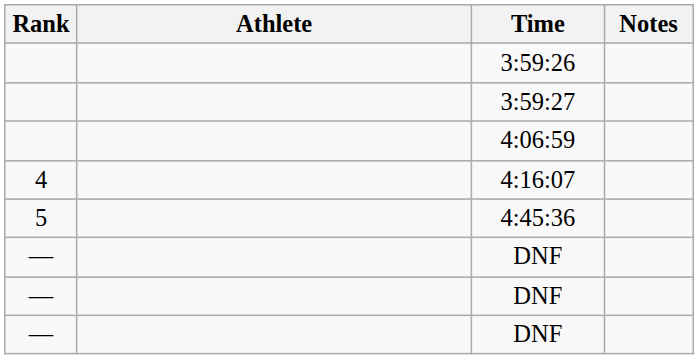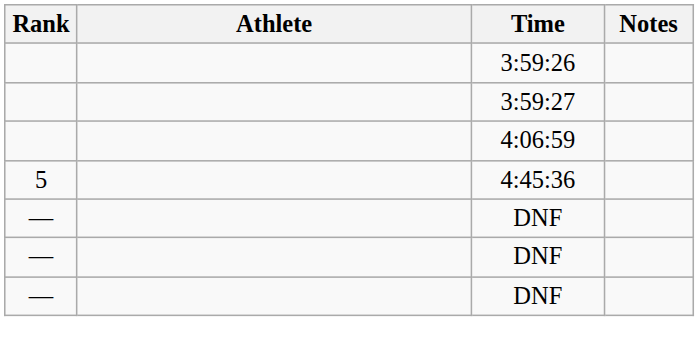 <table class="wikitable" style="text-align:center">
 <tr>
 <th width=40>Rank</th>
 <th width=250>Athlete</th>
 <th width=80>Time</th>
 <th width=50>Notes</th>
 </tr>
 <tr>
 <td></td>
 <td align=left></td>
 <td>3:59:26</td>
 <td></td>
 </tr>
 <tr>
 <td></td>
 <td align=left></td>
 <td>3:59:27</td>
 <td></td>
 </tr>
 <tr>
 <td></td>
 <td align=left></td>
 <td>4:06:59</td>
-<td></td>
-</tr>
-<tr>
-<td>4</td>
-<td align=left></td>
-<td>4:16:07</td>
 <td></td>
 </tr>
 <tr>
 <td>5</td>
 <td align=left></td>
 <td>4:45:36</td>
 <td></td>
 </tr>
 <tr>
 <td>—</td>
 <td align=left></td>
 <td>DNF</td>
 <td></td>
 </tr>
 <tr>
 <td>—</td>
 <td align=left></td>
 <td>DNF</td>
 <td></td>
 </tr>
 <tr>
 <td>—</td>
 <td align=left></td>
 <td>DNF</td>
 <td></td>
 </tr>
 </table>
